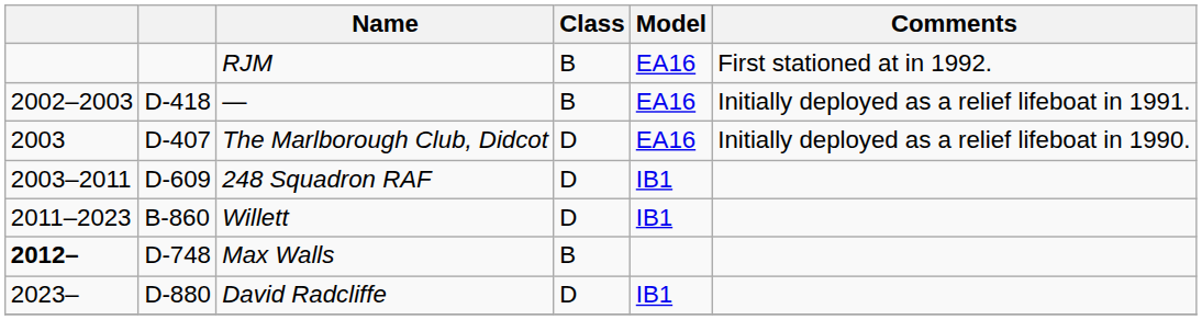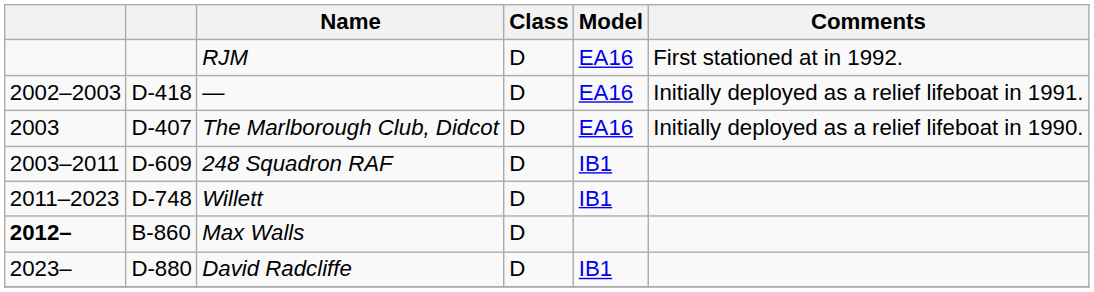 <table class="wikitable sortable">
 <tr>
 <th></th>
 <th></th>
 <th>Name</th>
 <th>Class</th>
 <th>Model</th>
 <th class=unsortable>Comments</th>
 </tr>
 <tr>
 <td></td>
 <td></td>
 <td><em>RJM</em></td>
-<td>B</td>
+<td>D</td>
 <td><a href='#'>EA16</a></td>
 <td>First stationed at  in 1992.</td>
 </tr>
 <tr>
 <td>2002–2003</td>
 <td>D-418</td>
 <td>—</td>
-<td>B</td>
+<td>D</td>
 <td><a href='#'>EA16</a></td>
 <td>Initially deployed as a relief lifeboat in 1991.</td>
 </tr>
 <tr>
 <td>2003</td>
 <td>D-407</td>
 <td><em>The Marlborough Club, Didcot</em></td>
 <td>D</td>
 <td><a href='#'>EA16</a></td>
 <td>Initially deployed as a relief lifeboat in 1990.</td>
 </tr>
 <tr>
 <td>2003–2011</td>
 <td>D-609</td>
 <td><em>248 Squadron RAF</em></td>
 <td>D</td>
 <td><a href='#'>IB1</a></td>
 <td></td>
 </tr>
 <tr>
 <td>2011–2023</td>
-<td>B-860</td>
+<td>D-748</td>
 <td><em>Willett</em></td>
 <td>D</td>
 <td><a href='#'>IB1</a></td>
 <td></td>
 </tr>
 <tr>
 <td><strong>2012–</strong></td>
-<td>D-748</td>
+<td>B-860</td>
 <td><em>Max Walls</em></td>
-<td>B</td>
+<td>D</td>
 <td></td>
 <td></td>
 </tr>
 <tr>
 <td>2023–</td>
 <td>D-880</td>
 <td><em>David Radcliffe</em></td>
 <td>D</td>
 <td><a href='#'>IB1</a></td>
 <td></td>
 </tr>
 <tr>
 </tr>
 </table>
